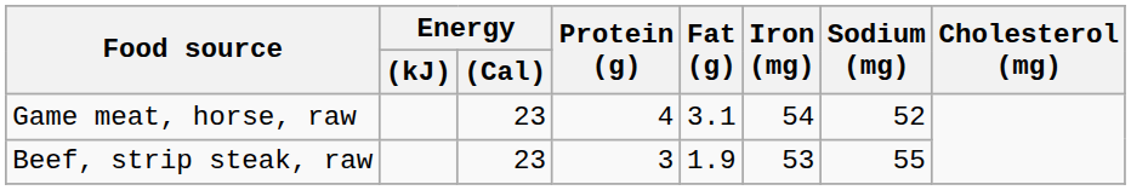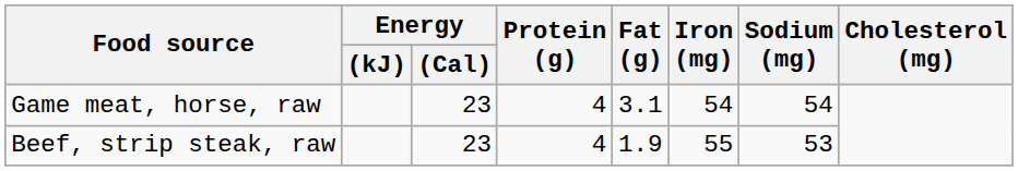 <table class="wikitable sortable">
 <tr>
 <th rowspan=2>Food source</th>
 <th colspan=2>Energy</th>
 <th rowspan=2>Protein<br>(g)</th>
 <th rowspan=2>Fat<br>(g)</th>
 <th rowspan=2>Iron<br>(mg)</th>
 <th rowspan=2>Sodium<br>(mg)</th>
 <th rowspan=2>Cholesterol<br>(mg)</th>
 </tr>
 <tr>
 <th>(kJ)</th>
 <th>(Cal)</th>
 </tr>
 <tr>
 <td>Game meat, horse, raw</td>
 <td></td>
 <td align=right>23</td>
 <td align=right>4</td>
 <td align=right>3.1</td>
 <td align=right>54</td>
-<td align=right>52</td>
+<td align=right>54</td>
 </tr>
 <tr>
 <td>Beef, strip steak, raw</td>
 <td></td>
 <td align=right>23</td>
-<td align=right>3</td>
+<td align=right>4</td>
 <td align=right>1.9</td>
+<td align=right>55</td>
 <td align=right>53</td>
-<td align=right>55</td>
 </tr>
 </table>
